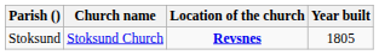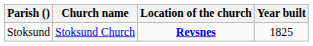 <table class="wikitable" style="text-align:center">
 <tr>
 <th>Parish ()</th>
 <th>Church name</th>
 <th>Location of the church</th>
 <th>Year built</th>
 </tr>
 <tr>
 <td rowspan="1">Stoksund</td>
 <td><a href='#'>Stoksund Church</a></td>
 <td><strong><a href='#'>Revsnes</a></strong></td>
-<td>1805</td>
+<td>1825</td>
 </tr>
 </table>
